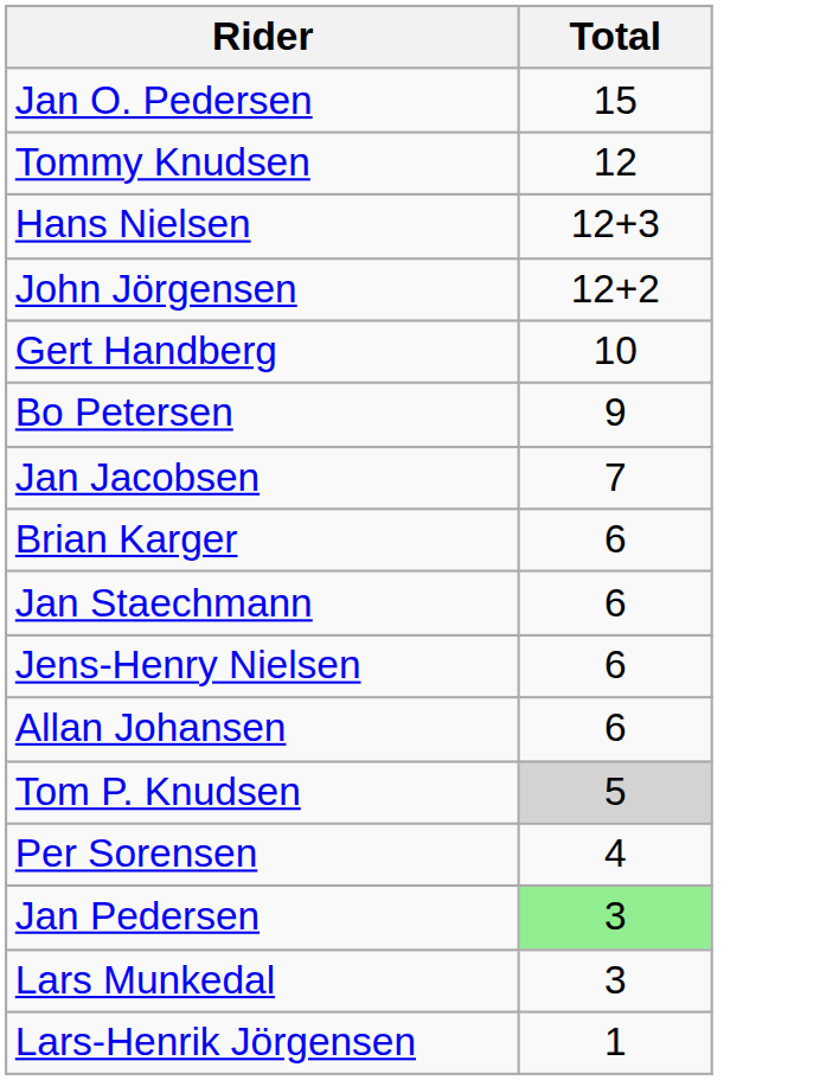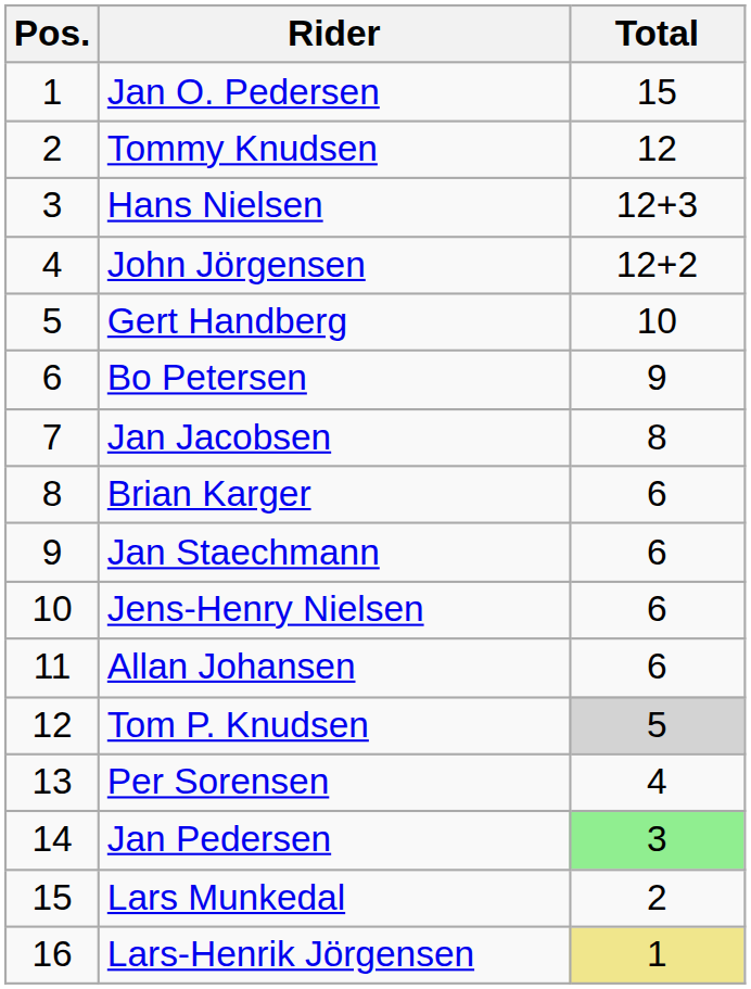 <table class=wikitable>
 <tr>
+<th width=25px>Pos.</th>
 <th width=200px>Rider</th>
 <th width=70px>Total</th>
 </tr>
 <tr align=center >
+<td>1</td>
 <td align=left><a href='#'>Jan O. Pedersen</a></td>
 <td>15</td>
 </tr>
 <tr align=center >
+<td>2</td>
 <td align=left><a href='#'>Tommy Knudsen</a></td>
 <td>12</td>
 </tr>
 <tr align=center >
+<td>3</td>
 <td align=left><a href='#'>Hans Nielsen</a></td>
 <td>12+3</td>
 </tr>
 <tr align=center >
+<td>4</td>
 <td align=left><a href='#'>John Jörgensen</a></td>
 <td>12+2</td>
 </tr>
 <tr align=center >
+<td>5</td>
 <td align=left><a href='#'>Gert Handberg</a></td>
 <td>10</td>
 </tr>
 <tr align=center >
+<td>6</td>
 <td align=left><a href='#'>Bo Petersen</a></td>
 <td>9</td>
 </tr>
 <tr align=center >
+<td>7</td>
 <td align=left><a href='#'>Jan Jacobsen</a></td>
-<td>7</td>
+<td>8</td>
 </tr>
 <tr align=center>
+<td>8</td>
 <td align=left><a href='#'>Brian Karger</a></td>
 <td>6</td>
 </tr>
 <tr align=center>
+<td>9</td>
 <td align=left><a href='#'>Jan Staechmann</a></td>
 <td>6</td>
 </tr>
 <tr align=center>
+<td>10</td>
 <td align=left><a href='#'>Jens-Henry Nielsen</a></td>
 <td>6</td>
 </tr>
 <tr align=center>
+<td>11</td>
 <td align=left><a href='#'>Allan Johansen</a></td>
 <td>6</td>
 </tr>
 <tr align=center>
+<td>12</td>
 <td align=left><a href='#'>Tom P. Knudsen</a></td>
 <td style="background: lightgrey;">5</td>
 </tr>
 <tr align=center>
+<td>13</td>
 <td align=left><a href='#'>Per Sorensen</a></td>
 <td>4</td>
 </tr>
 <tr align=center>
+<td>14</td>
 <td align=left><a href='#'>Jan Pedersen</a></td>
 <td style="background: lightgreen;">3</td>
 </tr>
 <tr align=center>
+<td>15</td>
 <td align=left><a href='#'>Lars Munkedal</a></td>
-<td>3</td>
+<td>2</td>
 </tr>
 <tr align=center>
+<td>16</td>
 <td align=left><a href='#'>Lars-Henrik Jörgensen</a></td>
-<td>1</td>
+<td style="background: khaki;">1</td>
 </tr>
 </table>
